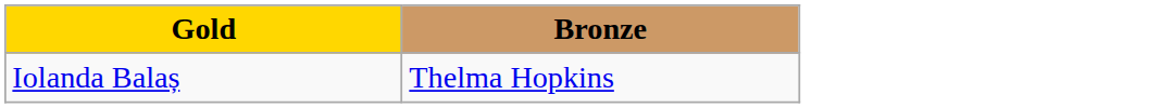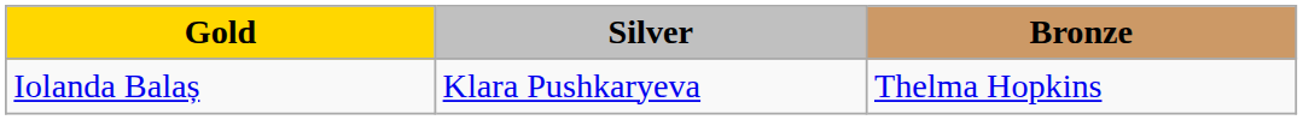 <table class="wikitable" style="text-align:left">
 <tr align="center">
 <td width=200 bgcolor=gold><strong>Gold</strong></td>
+<td width=200 bgcolor=silver><strong>Silver</strong></td>
 <td width=200 bgcolor=CC9966><strong>Bronze</strong></td>
 </tr>
 <tr>
 <td><a href='#'>Iolanda Balaș</a><br><em></em></td>
+<td><a href='#'>Klara Pushkaryeva</a><br><em></em></td>
 <td><a href='#'>Thelma Hopkins</a><br><em></em></td>
 </tr>
 </table>
